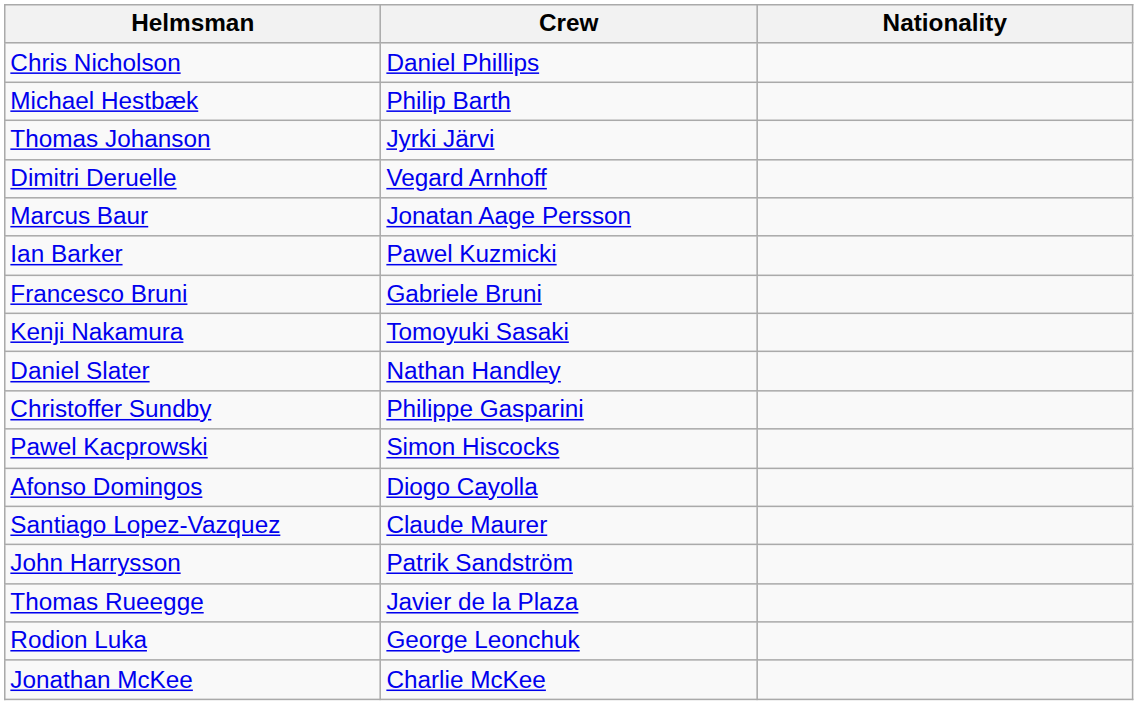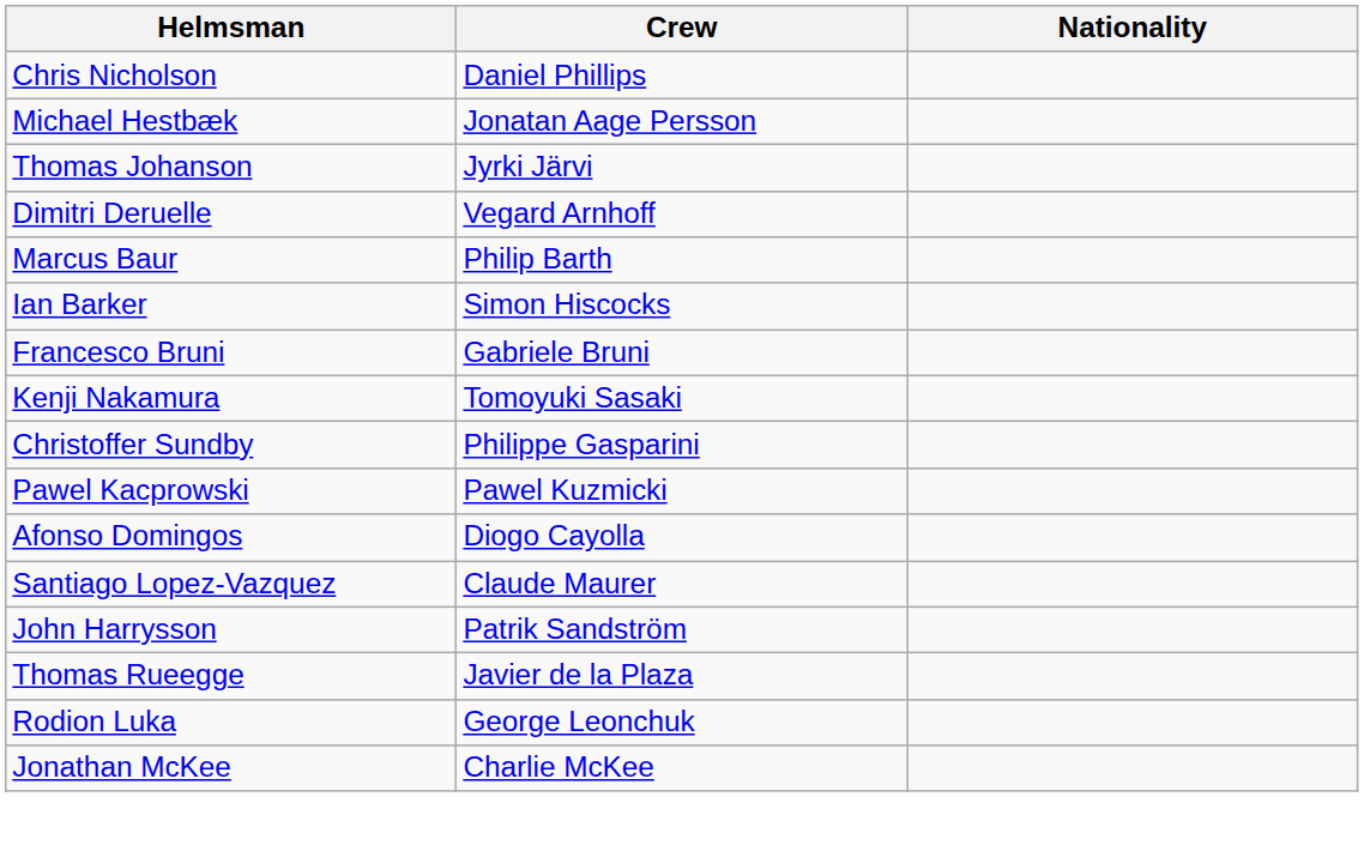 <table class=wikitable>
 <tr>
 <th style="width:15em;">Helmsman</th>
 <th style="width:15em;">Crew</th>
 <th style="width:15em;">Nationality</th>
 </tr>
 <tr>
 <td><a href='#'>Chris Nicholson</a></td>
 <td><a href='#'>Daniel Phillips</a></td>
 <td></td>
 </tr>
 <tr>
 <td><a href='#'>Michael Hestbæk</a></td>
-<td><a href='#'>Philip Barth</a></td>
+<td><a href='#'>Jonatan Aage Persson</a></td>
 <td></td>
 </tr>
 <tr>
 <td><a href='#'>Thomas Johanson</a></td>
 <td><a href='#'>Jyrki Järvi</a></td>
 <td></td>
 </tr>
 <tr>
 <td><a href='#'>Dimitri Deruelle</a></td>
 <td><a href='#'>Vegard Arnhoff</a></td>
 <td></td>
 </tr>
 <tr>
 <td><a href='#'>Marcus Baur</a></td>
-<td><a href='#'>Jonatan Aage Persson</a></td>
+<td><a href='#'>Philip Barth</a></td>
 <td></td>
 </tr>
 <tr>
 <td><a href='#'>Ian Barker</a></td>
-<td><a href='#'>Pawel Kuzmicki</a></td>
+<td><a href='#'>Simon Hiscocks</a></td>
 <td></td>
 </tr>
 <tr>
 <td><a href='#'>Francesco Bruni</a></td>
 <td><a href='#'>Gabriele Bruni</a></td>
 <td></td>
 </tr>
 <tr>
 <td><a href='#'>Kenji Nakamura</a></td>
 <td><a href='#'>Tomoyuki Sasaki</a></td>
 <td></td>
 </tr>
 <tr>
-<td><a href='#'>Daniel Slater</a></td>
-<td><a href='#'>Nathan Handley</a></td>
-<td></td>
-</tr>
-<tr>
 <td><a href='#'>Christoffer Sundby</a></td>
 <td><a href='#'>Philippe Gasparini</a></td>
 <td></td>
 </tr>
 <tr>
 <td><a href='#'>Pawel Kacprowski</a></td>
-<td><a href='#'>Simon Hiscocks</a></td>
+<td><a href='#'>Pawel Kuzmicki</a></td>
 <td></td>
 </tr>
 <tr>
 <td><a href='#'>Afonso Domingos</a></td>
 <td><a href='#'>Diogo Cayolla</a></td>
 <td></td>
 </tr>
 <tr>
 <td><a href='#'>Santiago Lopez-Vazquez</a></td>
 <td><a href='#'>Claude Maurer</a></td>
 <td></td>
 </tr>
 <tr>
 <td><a href='#'>John Harrysson</a></td>
 <td><a href='#'>Patrik Sandström</a></td>
 <td></td>
 </tr>
 <tr>
 <td><a href='#'>Thomas Rueegge</a></td>
 <td><a href='#'>Javier de la Plaza</a></td>
 <td></td>
 </tr>
 <tr>
 <td><a href='#'>Rodion Luka</a></td>
 <td><a href='#'>George Leonchuk</a></td>
 <td></td>
 </tr>
 <tr>
 <td><a href='#'>Jonathan McKee</a></td>
 <td><a href='#'>Charlie McKee</a></td>
 <td></td>
 </tr>
 </table>
